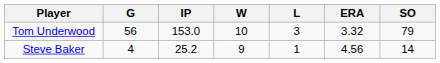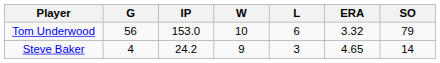 <table class="wikitable sortable">
 <tr>
 <th bgcolor="#DDDDFF" width="16%">Player</th>
 <th bgcolor="#DDDDFF" width="9%">G</th>
 <th bgcolor="#DDDDFF" width="9%">IP</th>
 <th bgcolor="#DDDDFF" width="9%">W</th>
 <th bgcolor="#DDDDFF" width="9%">L</th>
 <th bgcolor="#DDDDFF" width="9%">ERA</th>
 <th bgcolor="#DDDDFF" width="9%">SO</th>
 </tr>
 <tr align="center">
 <td><a href='#'>Tom Underwood</a></td>
 <td>56</td>
 <td>153.0</td>
 <td>10</td>
-<td>3</td>
+<td>6</td>
 <td>3.32</td>
 <td>79</td>
 </tr>
 <tr align="center">
 <td><a href='#'>Steve Baker</a></td>
 <td>4</td>
-<td>25.2</td>
+<td>24.2</td>
 <td>9</td>
-<td>1</td>
-<td>4.56</td>
+<td>3</td>
+<td>4.65</td>
 <td>14</td>
 </tr>
 </table>
